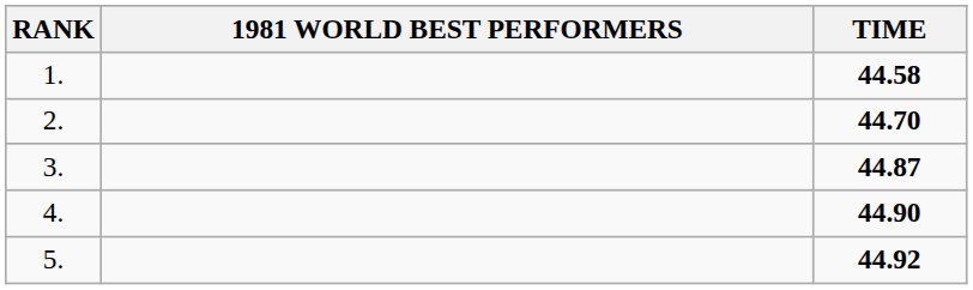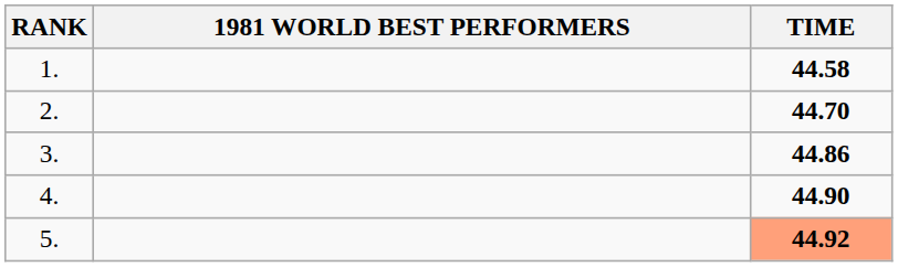 <table class="wikitable" style="border-collapse: collapse; font-size: 90%;">
 <tr>
 <th>RANK</th>
 <th align="center" style="width: 25em">1981 WORLD BEST PERFORMERS</th>
 <th align="center" style="width: 5em">TIME</th>
 </tr>
 <tr>
 <td align="center">1.</td>
 <td></td>
 <td align="center"><strong>44.58</strong></td>
 </tr>
 <tr>
 <td align="center">2.</td>
 <td></td>
 <td align="center"><strong>44.70</strong></td>
 </tr>
 <tr>
 <td align="center">3.</td>
 <td></td>
-<td align="center"><strong>44.87</strong></td>
+<td align="center"><strong>44.86</strong></td>
 </tr>
 <tr>
 <td align="center">4.</td>
 <td></td>
 <td align="center"><strong>44.90</strong></td>
 </tr>
 <tr>
 <td align="center">5.</td>
 <td></td>
-<td align="center"><strong>44.92</strong></td>
+<td align="center" style="background: lightsalmon;"><strong>44.92</strong></td>
 </tr>
 </table>
